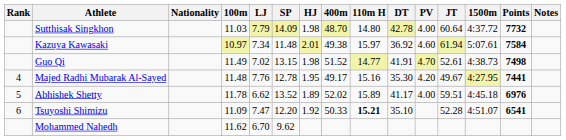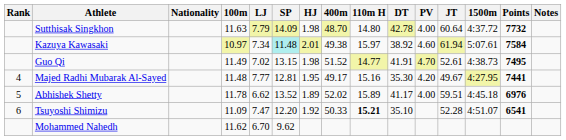 <table class="wikitable sortable" style=" text-align:center; font-size:97%;">
 <tr>
 <th>Rank</th>
 <th>Athlete</th>
 <th>Nationality</th>
 <th>100m</th>
 <th>LJ</th>
 <th>SP</th>
 <th>HJ</th>
 <th>400m</th>
 <th>110m H</th>
 <th>DT</th>
 <th>PV</th>
 <th>JT</th>
 <th>1500m</th>
 <th>Points</th>
 <th>Notes</th>
 </tr>
 <tr>
 <td></td>
 <td align=left><a href='#'>Sutthisak Singkhon</a></td>
 <td align=left></td>
-<td>11.03</td>
+<td>11.63</td>
 <td bgcolor=#F2F5A9>7.79</td>
 <td bgcolor=#F2F5A9>14.09</td>
 <td>1.98</td>
 <td bgcolor=#F2F5A9>48.70</td>
 <td>14.80</td>
 <td bgcolor=#F2F5A9>42.78</td>
 <td>4.00</td>
 <td>60.64</td>
 <td>4:37.72</td>
 <td><strong>7732</strong></td>
 <td></td>
 </tr>
 <tr>
 <td></td>
 <td align=left><a href='#'>Kazuya Kawasaki</a></td>
 <td align=left></td>
 <td bgcolor=#F2F5A9>10.97</td>
 <td>7.34</td>
-<td>11.48</td>
+<td style="background: paleturquoise;">11.48</td>
 <td bgcolor=#F2F5A9>2.01</td>
 <td>49.38</td>
 <td>15.97</td>
-<td>36.92</td>
+<td>38.92</td>
 <td>4.60</td>
 <td bgcolor=#F2F5A9>61.94</td>
 <td>5:07.61</td>
 <td><strong>7584</strong></td>
 <td></td>
 </tr>
 <tr>
 <td></td>
 <td align=left><a href='#'>Guo Qi</a></td>
 <td align=left></td>
 <td>11.49</td>
 <td>7.02</td>
 <td>13.15</td>
 <td>1.98</td>
 <td>51.52</td>
 <td bgcolor=#F2F5A9>14.77</td>
 <td>41.91</td>
 <td bgcolor=#F2F5A9>4.70</td>
 <td>52.61</td>
 <td>4:38.73</td>
-<td><strong>7498</strong></td>
+<td><strong>7495</strong></td>
 <td></td>
 </tr>
 <tr>
 <td>4</td>
 <td align=left><a href='#'>Majed Radhi Mubarak Al-Sayed</a></td>
 <td align=left></td>
 <td>11.48</td>
-<td>7.76</td>
-<td>12.78</td>
+<td>7.77</td>
+<td>12.81</td>
 <td>1.95</td>
 <td>49.17</td>
 <td>15.16</td>
 <td>35.30</td>
 <td>4.20</td>
 <td>49.67</td>
 <td bgcolor=#F2F5A9>4:27.95</td>
 <td><strong>7441</strong></td>
 <td></td>
 </tr>
 <tr>
 <td>5</td>
 <td align=left><a href='#'>Abhishek Shetty</a></td>
 <td align=left></td>
 <td>11.78</td>
 <td>6.62</td>
 <td>13.52</td>
 <td>1.89</td>
 <td>52.02</td>
 <td>15.89</td>
 <td>41.17</td>
 <td>4.00</td>
 <td>59.51</td>
 <td>4:45.18</td>
 <td><strong>6976</strong></td>
 <td></td>
 </tr>
 <tr>
 <td>6</td>
 <td align=left><a href='#'>Tsuyoshi Shimizu</a></td>
 <td align=left></td>
 <td>11.09</td>
 <td>7.47</td>
 <td>12.20</td>
 <td>1.92</td>
 <td>50.33</td>
 <td><strong>15.21</strong></td>
 <td>35.10</td>
 <td></td>
 <td>52.28</td>
 <td>4:51.07</td>
 <td><strong>6541</strong></td>
 <td></td>
 </tr>
 <tr>
 <td></td>
 <td align=left><a href='#'>Mohammed Nahedh</a></td>
 <td align=left></td>
 <td>11.62</td>
 <td>6.70</td>
 <td>9.62</td>
 <td></td>
 <td></td>
 <td></td>
 <td></td>
 <td></td>
 <td></td>
 <td></td>
 <td><strong></strong></td>
 <td></td>
 </tr>
 </table>
